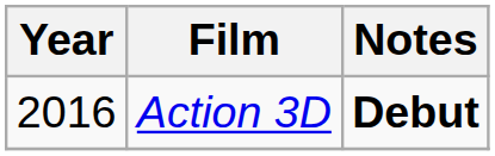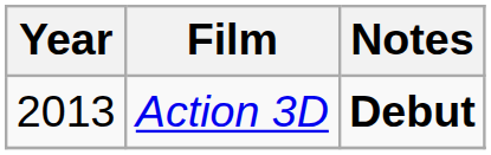 <table class="wikitable sortable">
 <tr>
 <th>Year</th>
 <th>Film</th>
 <th>Notes</th>
 </tr>
 <tr>
-<td>2016</td>
+<td>2013</td>
 <td><em><a href='#'>Action 3D</a></em></td>
 <td><strong>Debut</strong></td>
 </tr>
 <tr>
 </tr>
 </table>
